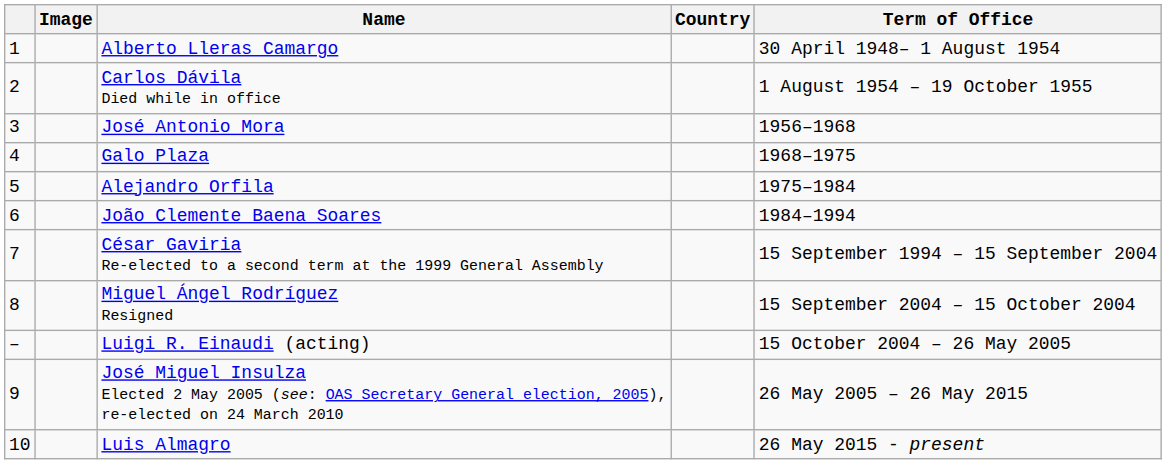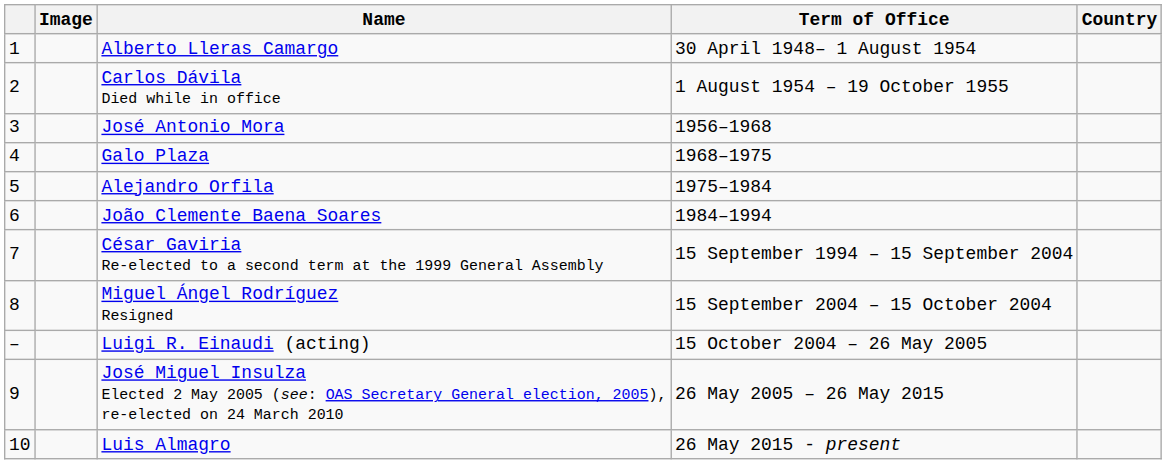 <table class="wikitable">
 <tr>
 <th></th>
 <th>Image</th>
 <th>Name</th>
+<th>Term of Office</th>
 <th>Country</th>
-<th>Term of Office</th>
 </tr>
 <tr>
 <td>1</td>
 <td></td>
 <td><a href='#'>Alberto Lleras Camargo</a></td>
+<td>30 April 1948– 1 August 1954</td>
 <td></td>
-<td>30 April 1948– 1 August 1954</td>
 </tr>
 <tr>
 <td>2</td>
 <td></td>
 <td><a href='#'>Carlos Dávila</a><br><small>Died while in office</small></td>
+<td>1 August 1954 – 19 October 1955</td>
 <td></td>
-<td>1 August 1954 – 19 October 1955</td>
 </tr>
 <tr>
 <td>3</td>
 <td></td>
 <td><a href='#'>José Antonio Mora</a></td>
+<td>1956–1968</td>
 <td></td>
-<td>1956–1968</td>
 </tr>
 <tr>
 <td>4</td>
 <td></td>
 <td><a href='#'>Galo Plaza</a></td>
+<td>1968–1975</td>
 <td></td>
-<td>1968–1975</td>
 </tr>
 <tr>
 <td>5</td>
 <td></td>
 <td><a href='#'>Alejandro Orfila</a></td>
+<td>1975–1984</td>
 <td></td>
-<td>1975–1984</td>
 </tr>
 <tr>
 <td>6</td>
 <td></td>
 <td><a href='#'>João Clemente Baena Soares</a></td>
+<td>1984–1994</td>
 <td></td>
-<td>1984–1994</td>
 </tr>
 <tr>
 <td>7</td>
 <td></td>
 <td><a href='#'>César Gaviria</a><br><small>Re-elected to a second term at the 1999 General Assembly</small></td>
+<td>15 September 1994 – 15 September 2004</td>
 <td></td>
-<td>15 September 1994 – 15 September 2004</td>
 </tr>
 <tr>
 <td>8</td>
 <td></td>
 <td><a href='#'>Miguel Ángel Rodríguez</a><br><small>Resigned</small></td>
+<td>15 September 2004 – 15 October 2004</td>
 <td></td>
-<td>15 September 2004 – 15 October 2004</td>
 </tr>
 <tr>
 <td>–</td>
 <td></td>
 <td><a href='#'>Luigi R. Einaudi</a> (acting)</td>
+<td>15 October 2004 – 26 May 2005</td>
 <td></td>
-<td>15 October 2004 – 26 May 2005</td>
 </tr>
 <tr>
 <td>9</td>
 <td></td>
 <td><a href='#'>José Miguel Insulza</a><br><small>Elected 2 May 2005 (<em>see</em>: <a href='#'>OAS Secretary General election, 2005</a>),<br>re-elected on 24 March 2010</small></td>
+<td>26 May 2005 – 26 May 2015</td>
 <td></td>
-<td>26 May 2005 – 26 May 2015</td>
 </tr>
 <tr>
 <td>10</td>
 <td></td>
 <td><a href='#'>Luis Almagro</a></td>
+<td>26 May 2015 - <em>present</em></td>
 <td></td>
-<td>26 May 2015 - <em>present</em></td>
 </tr>
 </table>
